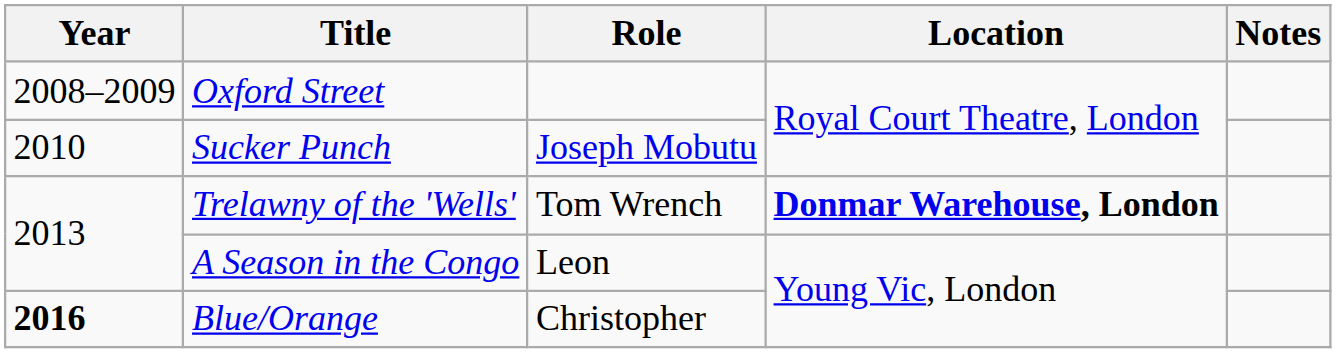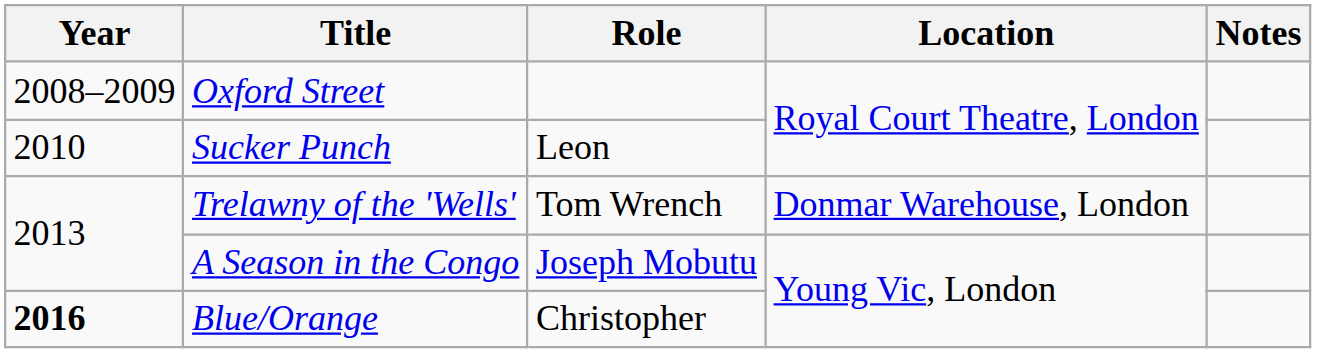 <table class="wikitable sortable">
 <tr>
 <th>Year</th>
 <th>Title</th>
 <th>Role</th>
 <th>Location</th>
 <th class="unsortable">Notes</th>
 </tr>
 <tr>
 <td>2008–2009</td>
 <td><em><a href='#'>Oxford Street</a></em></td>
 <td></td>
 <td rowspan="2"><a href='#'>Royal Court Theatre</a>, <a href='#'>London</a></td>
 <td></td>
 </tr>
 <tr>
 <td>2010</td>
 <td><em><a href='#'>Sucker Punch</a></em></td>
-<td><a href='#'>Joseph Mobutu</a></td>
+<td>Leon</td>
 <td></td>
 </tr>
 <tr>
 <td rowspan="2">2013</td>
 <td><em><a href='#'>Trelawny of the 'Wells'</a></em></td>
 <td>Tom Wrench</td>
-<td><strong><a href='#'>Donmar Warehouse</a>, London</strong></td>
+<td><a href='#'>Donmar Warehouse</a>, London</td>
 <td></td>
 </tr>
 <tr>
 <td><em><a href='#'>A Season in the Congo</a></em></td>
-<td>Leon</td>
+<td><a href='#'>Joseph Mobutu</a></td>
 <td rowspan="2"><a href='#'>Young Vic</a>, London</td>
 <td></td>
 </tr>
 <tr>
 <td><strong>2016</strong></td>
 <td><em><a href='#'>Blue/Orange</a></em></td>
 <td>Christopher</td>
 <td></td>
 </tr>
 </table>
